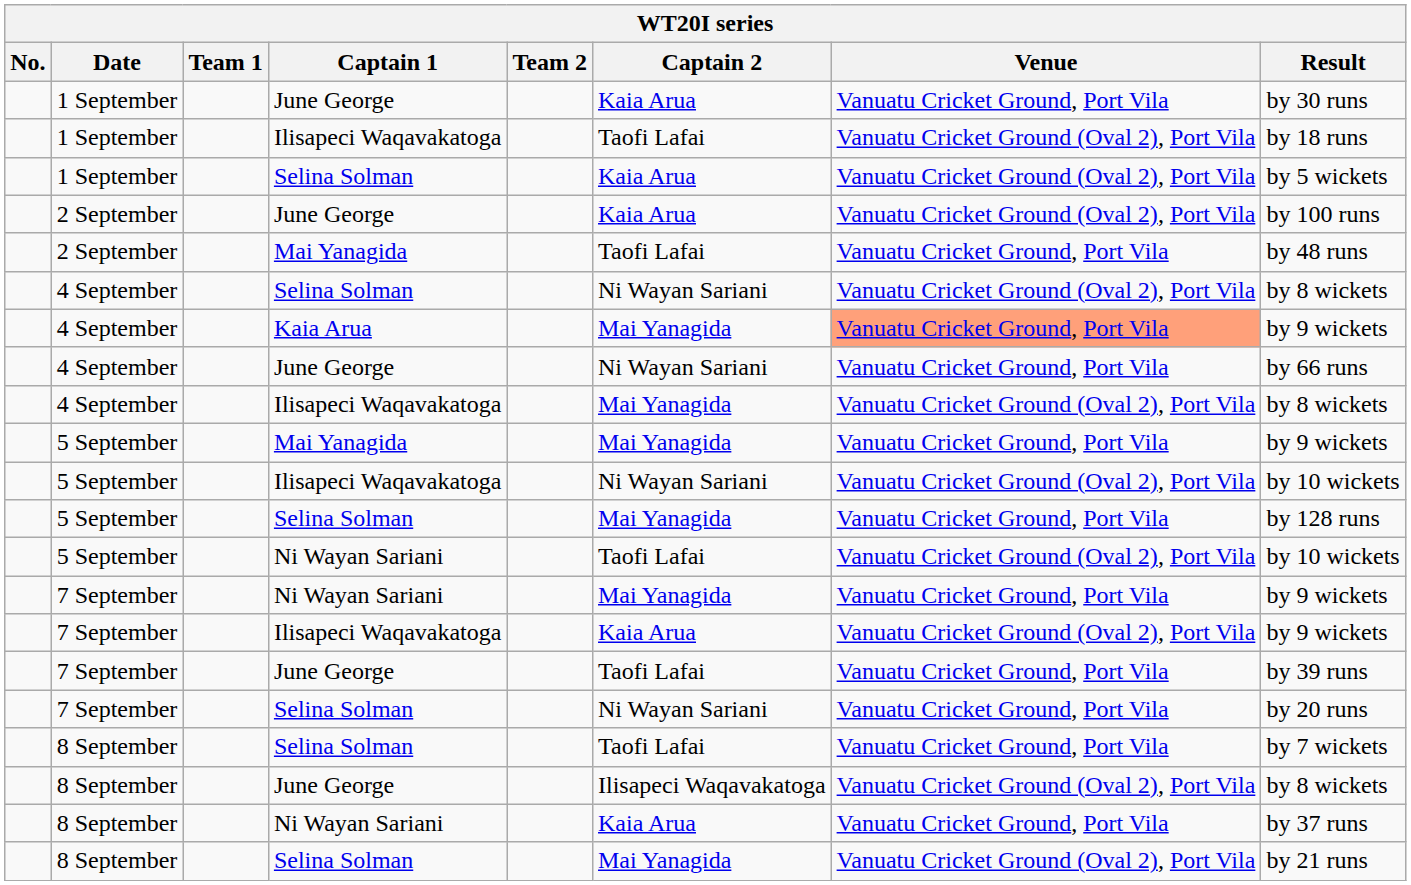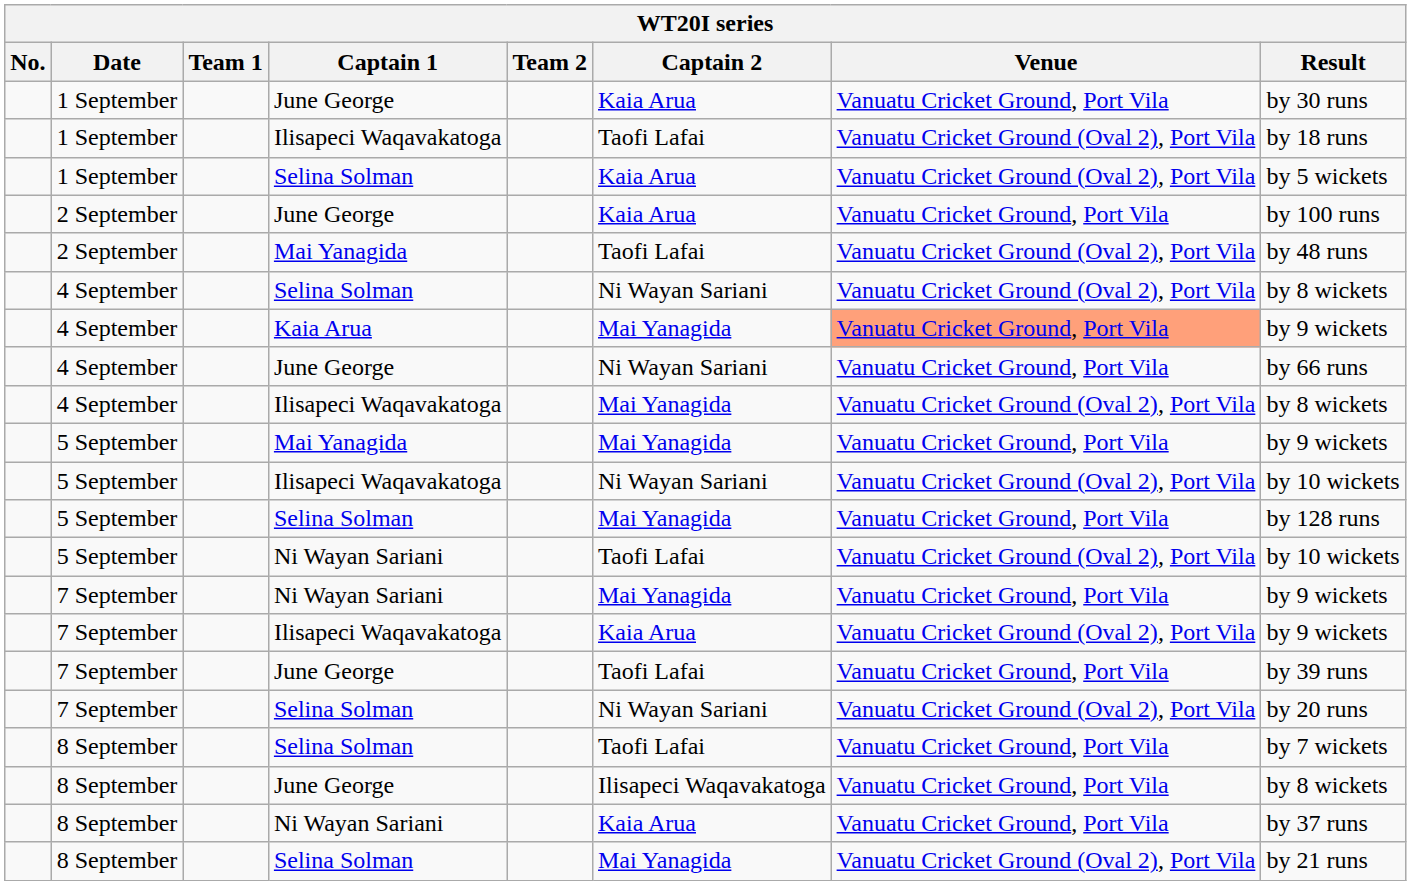 <table class="wikitable">
 <tr>
 <th colspan="9">WT20I series</th>
 </tr>
 <tr>
 <th>No.</th>
 <th>Date</th>
 <th>Team 1</th>
 <th>Captain 1</th>
 <th>Team 2</th>
 <th>Captain 2</th>
 <th>Venue</th>
 <th>Result</th>
 </tr>
 <tr>
 <td></td>
 <td>1 September</td>
 <td></td>
 <td>June George</td>
 <td></td>
 <td><a href='#'>Kaia Arua</a></td>
 <td><a href='#'>Vanuatu Cricket Ground</a>, <a href='#'>Port Vila</a></td>
 <td> by 30 runs</td>
 </tr>
 <tr>
 <td></td>
 <td>1 September</td>
 <td></td>
 <td>Ilisapeci Waqavakatoga</td>
 <td></td>
 <td>Taofi Lafai</td>
 <td><a href='#'>Vanuatu Cricket Ground (Oval 2)</a>, <a href='#'>Port Vila</a></td>
 <td> by 18 runs</td>
 </tr>
 <tr>
 <td></td>
 <td>1 September</td>
 <td></td>
 <td><a href='#'>Selina Solman</a></td>
 <td></td>
 <td><a href='#'>Kaia Arua</a></td>
 <td><a href='#'>Vanuatu Cricket Ground (Oval 2)</a>, <a href='#'>Port Vila</a></td>
 <td> by 5 wickets</td>
 </tr>
 <tr>
 <td></td>
 <td>2 September</td>
 <td></td>
 <td>June George</td>
 <td></td>
 <td><a href='#'>Kaia Arua</a></td>
-<td><a href='#'>Vanuatu Cricket Ground (Oval 2)</a>, <a href='#'>Port Vila</a></td>
+<td><a href='#'>Vanuatu Cricket Ground</a>, <a href='#'>Port Vila</a></td>
 <td> by 100 runs</td>
 </tr>
 <tr>
 <td></td>
 <td>2 September</td>
 <td></td>
 <td><a href='#'>Mai Yanagida</a></td>
 <td></td>
 <td>Taofi Lafai</td>
-<td><a href='#'>Vanuatu Cricket Ground</a>, <a href='#'>Port Vila</a></td>
+<td><a href='#'>Vanuatu Cricket Ground (Oval 2)</a>, <a href='#'>Port Vila</a></td>
 <td> by 48 runs</td>
 </tr>
 <tr>
 <td></td>
 <td>4 September</td>
 <td></td>
 <td><a href='#'>Selina Solman</a></td>
 <td></td>
 <td>Ni Wayan Sariani</td>
 <td><a href='#'>Vanuatu Cricket Ground (Oval 2)</a>, <a href='#'>Port Vila</a></td>
 <td> by 8 wickets</td>
 </tr>
 <tr>
 <td></td>
 <td>4 September</td>
 <td></td>
 <td><a href='#'>Kaia Arua</a></td>
 <td></td>
 <td><a href='#'>Mai Yanagida</a></td>
 <td style="background: lightsalmon;"><a href='#'>Vanuatu Cricket Ground</a>, <a href='#'>Port Vila</a></td>
 <td> by 9 wickets</td>
 </tr>
 <tr>
 <td></td>
 <td>4 September</td>
 <td></td>
 <td>June George</td>
 <td></td>
 <td>Ni Wayan Sariani</td>
 <td><a href='#'>Vanuatu Cricket Ground</a>, <a href='#'>Port Vila</a></td>
 <td> by 66 runs</td>
 </tr>
 <tr>
 <td></td>
 <td>4 September</td>
 <td></td>
 <td>Ilisapeci Waqavakatoga</td>
 <td></td>
 <td><a href='#'>Mai Yanagida</a></td>
 <td><a href='#'>Vanuatu Cricket Ground (Oval 2)</a>, <a href='#'>Port Vila</a></td>
 <td> by 8 wickets</td>
 </tr>
 <tr>
 <td></td>
 <td>5 September</td>
 <td></td>
 <td><a href='#'>Mai Yanagida</a></td>
 <td></td>
 <td><a href='#'>Mai Yanagida</a></td>
 <td><a href='#'>Vanuatu Cricket Ground</a>, <a href='#'>Port Vila</a></td>
 <td> by 9 wickets</td>
 </tr>
 <tr>
 <td></td>
 <td>5 September</td>
 <td></td>
 <td>Ilisapeci Waqavakatoga</td>
 <td></td>
 <td>Ni Wayan Sariani</td>
 <td><a href='#'>Vanuatu Cricket Ground (Oval 2)</a>, <a href='#'>Port Vila</a></td>
 <td> by 10 wickets</td>
 </tr>
 <tr>
 <td></td>
 <td>5 September</td>
 <td></td>
 <td><a href='#'>Selina Solman</a></td>
 <td></td>
 <td><a href='#'>Mai Yanagida</a></td>
 <td><a href='#'>Vanuatu Cricket Ground</a>, <a href='#'>Port Vila</a></td>
 <td> by 128 runs</td>
 </tr>
 <tr>
 <td></td>
 <td>5 September</td>
 <td></td>
 <td>Ni Wayan Sariani</td>
 <td></td>
 <td>Taofi Lafai</td>
 <td><a href='#'>Vanuatu Cricket Ground (Oval 2)</a>, <a href='#'>Port Vila</a></td>
 <td> by 10 wickets</td>
 </tr>
 <tr>
 <td></td>
 <td>7 September</td>
 <td></td>
 <td>Ni Wayan Sariani</td>
 <td></td>
 <td><a href='#'>Mai Yanagida</a></td>
 <td><a href='#'>Vanuatu Cricket Ground</a>, <a href='#'>Port Vila</a></td>
 <td> by 9 wickets</td>
 </tr>
 <tr>
 <td></td>
 <td>7 September</td>
 <td></td>
 <td>Ilisapeci Waqavakatoga</td>
 <td></td>
 <td><a href='#'>Kaia Arua</a></td>
 <td><a href='#'>Vanuatu Cricket Ground (Oval 2)</a>, <a href='#'>Port Vila</a></td>
 <td> by 9 wickets</td>
 </tr>
 <tr>
 <td></td>
 <td>7 September</td>
 <td></td>
 <td>June George</td>
 <td></td>
 <td>Taofi Lafai</td>
 <td><a href='#'>Vanuatu Cricket Ground</a>, <a href='#'>Port Vila</a></td>
 <td> by 39 runs</td>
 </tr>
 <tr>
 <td></td>
 <td>7 September</td>
 <td></td>
 <td><a href='#'>Selina Solman</a></td>
 <td></td>
 <td>Ni Wayan Sariani</td>
-<td><a href='#'>Vanuatu Cricket Ground</a>, <a href='#'>Port Vila</a></td>
+<td><a href='#'>Vanuatu Cricket Ground (Oval 2)</a>, <a href='#'>Port Vila</a></td>
 <td> by 20 runs</td>
 </tr>
 <tr>
 <td></td>
 <td>8 September</td>
 <td></td>
 <td><a href='#'>Selina Solman</a></td>
 <td></td>
 <td>Taofi Lafai</td>
 <td><a href='#'>Vanuatu Cricket Ground</a>, <a href='#'>Port Vila</a></td>
 <td> by 7 wickets</td>
 </tr>
 <tr>
 <td></td>
 <td>8 September</td>
 <td></td>
 <td>June George</td>
 <td></td>
 <td>Ilisapeci Waqavakatoga</td>
-<td><a href='#'>Vanuatu Cricket Ground (Oval 2)</a>, <a href='#'>Port Vila</a></td>
+<td><a href='#'>Vanuatu Cricket Ground</a>, <a href='#'>Port Vila</a></td>
 <td> by 8 wickets</td>
 </tr>
 <tr>
 <td></td>
 <td>8 September</td>
 <td></td>
 <td>Ni Wayan Sariani</td>
 <td></td>
 <td><a href='#'>Kaia Arua</a></td>
 <td><a href='#'>Vanuatu Cricket Ground</a>, <a href='#'>Port Vila</a></td>
 <td> by 37 runs</td>
 </tr>
 <tr>
 <td></td>
 <td>8 September</td>
 <td></td>
 <td><a href='#'>Selina Solman</a></td>
 <td></td>
 <td><a href='#'>Mai Yanagida</a></td>
 <td><a href='#'>Vanuatu Cricket Ground (Oval 2)</a>, <a href='#'>Port Vila</a></td>
 <td> by 21 runs</td>
 </tr>
 </table>
